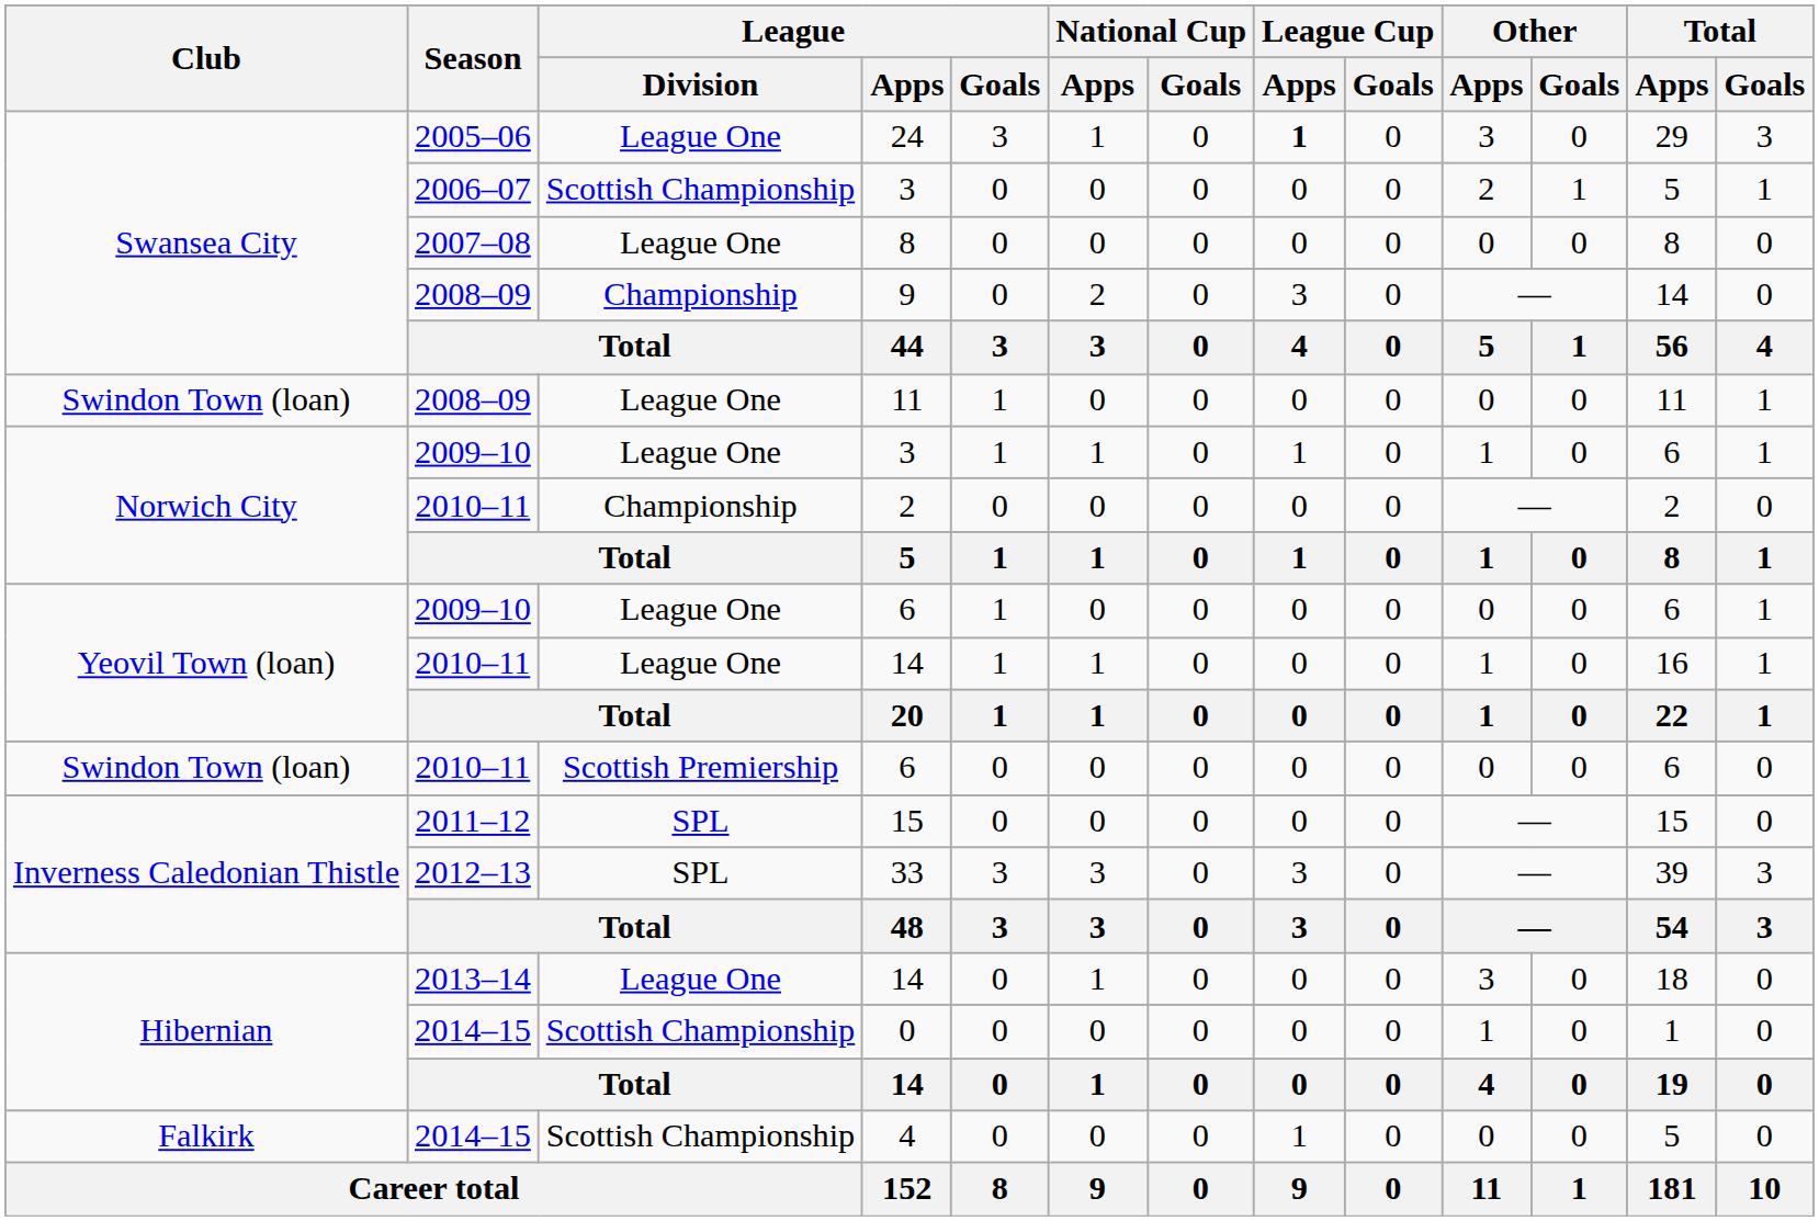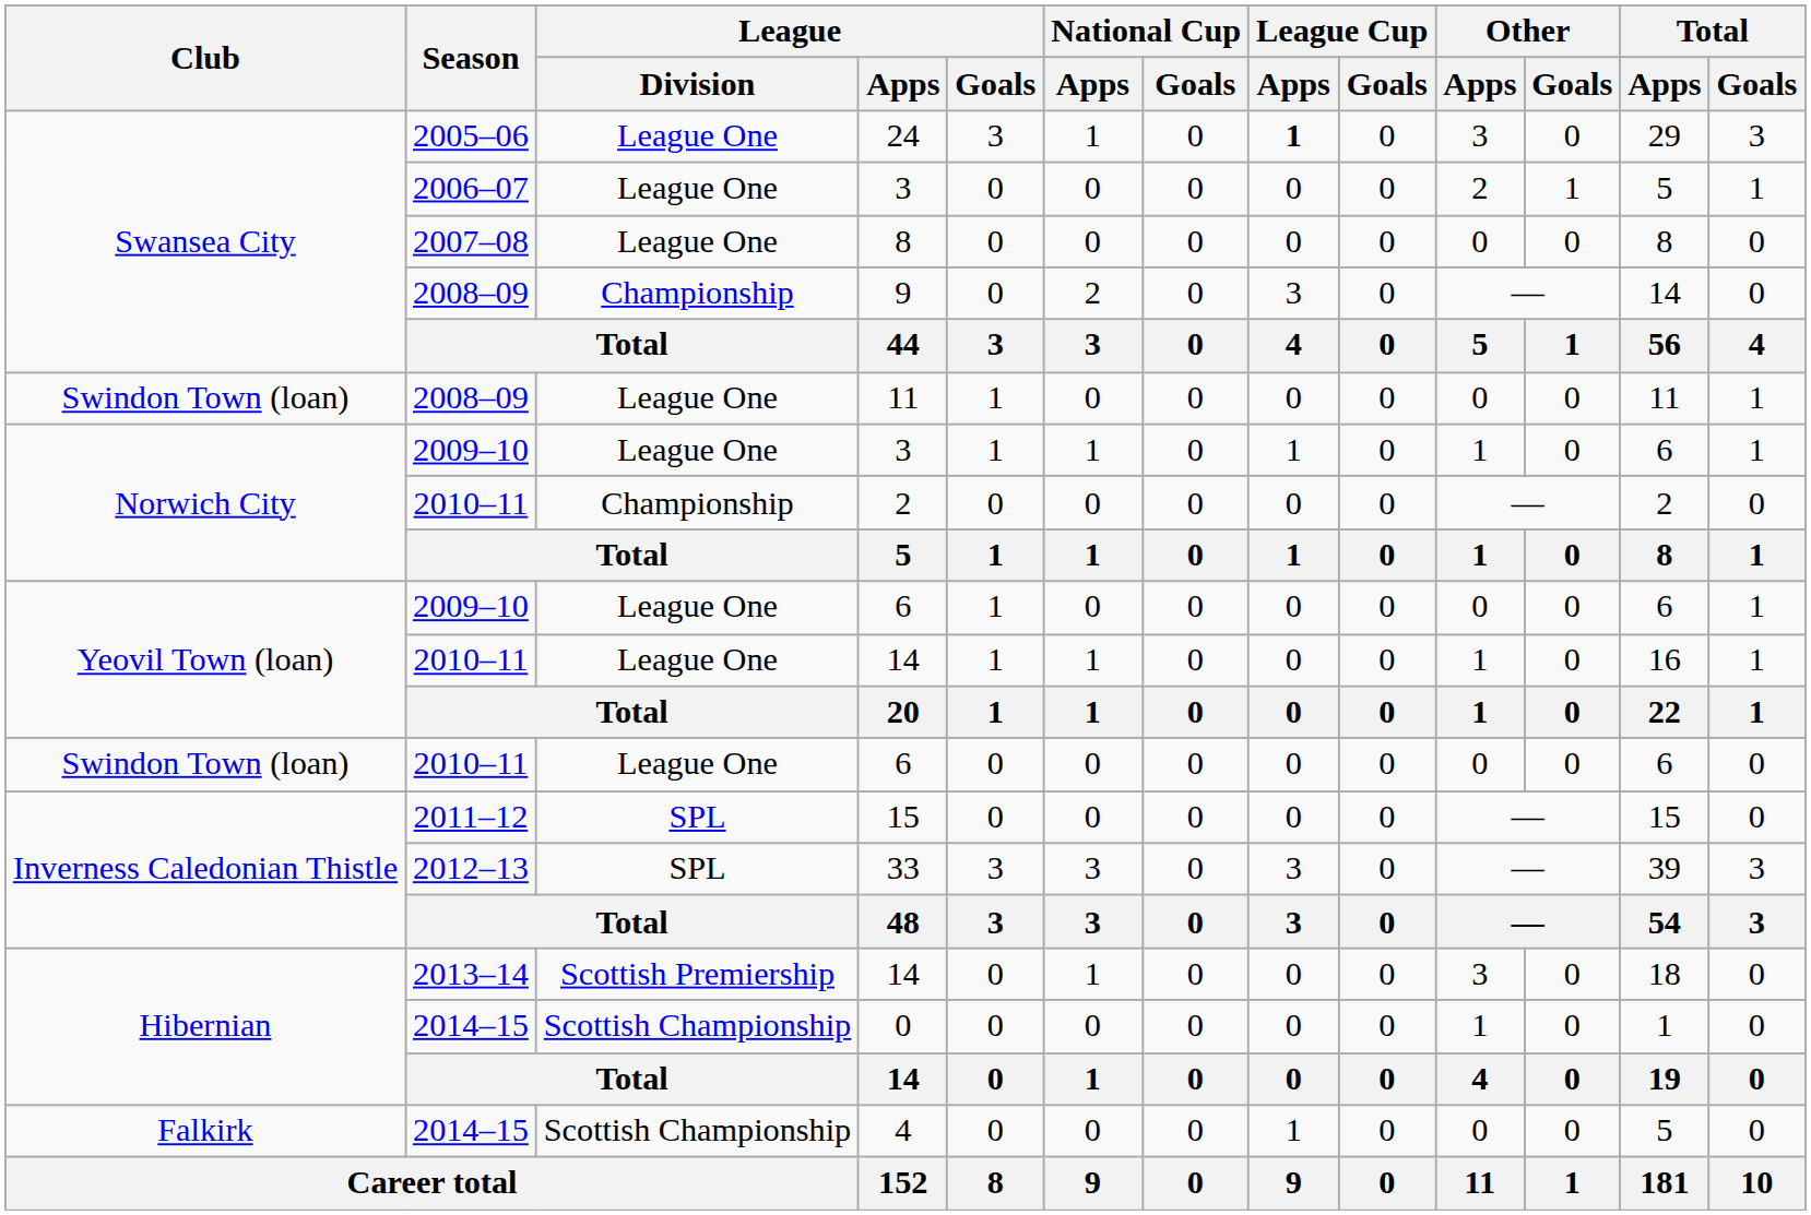 <table class=wikitable style="text-align: center;">
 <tr>
 <th rowspan=2>Club</th>
 <th rowspan=2>Season</th>
 <th colspan=3>League</th>
 <th colspan=2>National Cup</th>
 <th colspan=2>League Cup</th>
 <th colspan=2>Other</th>
 <th colspan=2>Total</th>
 </tr>
 <tr>
 <th>Division</th>
 <th>Apps</th>
 <th>Goals</th>
 <th>Apps</th>
 <th>Goals</th>
 <th>Apps</th>
 <th>Goals</th>
 <th>Apps</th>
 <th>Goals</th>
 <th>Apps</th>
 <th>Goals</th>
 </tr>
 <tr>
 <td rowspan=5><a href='#'>Swansea City</a></td>
 <td><a href='#'>2005–06</a></td>
 <td><a href='#'>League One</a></td>
 <td>24</td>
 <td>3</td>
 <td>1</td>
 <td>0</td>
 <td><strong>1</strong></td>
 <td>0</td>
 <td>3</td>
 <td>0</td>
 <td>29</td>
 <td>3</td>
 </tr>
 <tr>
 <td><a href='#'>2006–07</a></td>
-<td><a href='#'>Scottish Championship</a></td>
+<td>League One</td>
 <td>3</td>
 <td>0</td>
 <td>0</td>
 <td>0</td>
 <td>0</td>
 <td>0</td>
 <td>2</td>
 <td>1</td>
 <td>5</td>
 <td>1</td>
 </tr>
 <tr>
 <td><a href='#'>2007–08</a></td>
 <td>League One</td>
 <td>8</td>
 <td>0</td>
 <td>0</td>
 <td>0</td>
 <td>0</td>
 <td>0</td>
 <td>0</td>
 <td>0</td>
 <td>8</td>
 <td>0</td>
 </tr>
 <tr>
 <td><a href='#'>2008–09</a></td>
 <td><a href='#'>Championship</a></td>
 <td>9</td>
 <td>0</td>
 <td>2</td>
 <td>0</td>
 <td>3</td>
 <td>0</td>
 <td colspan="2">—</td>
 <td>14</td>
 <td>0</td>
 </tr>
 <tr>
 <th colspan=2>Total</th>
 <th>44</th>
 <th>3</th>
 <th>3</th>
 <th>0</th>
 <th>4</th>
 <th>0</th>
 <th>5</th>
 <th>1</th>
 <th>56</th>
 <th>4</th>
 </tr>
 <tr>
 <td><a href='#'>Swindon Town</a> (loan)</td>
 <td><a href='#'>2008–09</a></td>
 <td>League One</td>
 <td>11</td>
 <td>1</td>
 <td>0</td>
 <td>0</td>
 <td>0</td>
 <td>0</td>
 <td>0</td>
 <td>0</td>
 <td>11</td>
 <td>1</td>
 </tr>
 <tr>
 <td rowspan=3><a href='#'>Norwich City</a></td>
 <td><a href='#'>2009–10</a></td>
 <td>League One</td>
 <td>3</td>
 <td>1</td>
 <td>1</td>
 <td>0</td>
 <td>1</td>
 <td>0</td>
 <td>1</td>
 <td>0</td>
 <td>6</td>
 <td>1</td>
 </tr>
 <tr>
 <td><a href='#'>2010–11</a></td>
 <td>Championship</td>
 <td>2</td>
 <td>0</td>
 <td>0</td>
 <td>0</td>
 <td>0</td>
 <td>0</td>
 <td colspan="2">—</td>
 <td>2</td>
 <td>0</td>
 </tr>
 <tr>
 <th colspan=2>Total</th>
 <th>5</th>
 <th>1</th>
 <th>1</th>
 <th>0</th>
 <th>1</th>
 <th>0</th>
 <th>1</th>
 <th>0</th>
 <th>8</th>
 <th>1</th>
 </tr>
 <tr>
 <td rowspan=3><a href='#'>Yeovil Town</a> (loan)</td>
 <td><a href='#'>2009–10</a></td>
 <td>League One</td>
 <td>6</td>
 <td>1</td>
 <td>0</td>
 <td>0</td>
 <td>0</td>
 <td>0</td>
 <td>0</td>
 <td>0</td>
 <td>6</td>
 <td>1</td>
 </tr>
 <tr>
 <td><a href='#'>2010–11</a></td>
 <td>League One</td>
 <td>14</td>
 <td>1</td>
 <td>1</td>
 <td>0</td>
 <td>0</td>
 <td>0</td>
 <td>1</td>
 <td>0</td>
 <td>16</td>
 <td>1</td>
 </tr>
 <tr>
 <th colspan=2>Total</th>
 <th>20</th>
 <th>1</th>
 <th>1</th>
 <th>0</th>
 <th>0</th>
 <th>0</th>
 <th>1</th>
 <th>0</th>
 <th>22</th>
 <th>1</th>
 </tr>
 <tr>
 <td><a href='#'>Swindon Town</a> (loan)</td>
 <td><a href='#'>2010–11</a></td>
-<td><a href='#'>Scottish Premiership</a></td>
+<td>League One</td>
 <td>6</td>
 <td>0</td>
 <td>0</td>
 <td>0</td>
 <td>0</td>
 <td>0</td>
 <td>0</td>
 <td>0</td>
 <td>6</td>
 <td>0</td>
 </tr>
 <tr>
 <td rowspan=3><a href='#'>Inverness Caledonian Thistle</a></td>
 <td><a href='#'>2011–12</a></td>
 <td><a href='#'>SPL</a></td>
 <td>15</td>
 <td>0</td>
 <td>0</td>
 <td>0</td>
 <td>0</td>
 <td>0</td>
 <td colspan="2">—</td>
 <td>15</td>
 <td>0</td>
 </tr>
 <tr>
 <td><a href='#'>2012–13</a></td>
 <td>SPL</td>
 <td>33</td>
 <td>3</td>
 <td>3</td>
 <td>0</td>
 <td>3</td>
 <td>0</td>
 <td colspan="2">—</td>
 <td>39</td>
 <td>3</td>
 </tr>
 <tr>
 <th colspan=2>Total</th>
 <th>48</th>
 <th>3</th>
 <th>3</th>
 <th>0</th>
 <th>3</th>
 <th>0</th>
 <th colspan="2">—</th>
 <th>54</th>
 <th>3</th>
 </tr>
 <tr>
 <td rowspan=3><a href='#'>Hibernian</a></td>
 <td><a href='#'>2013–14</a></td>
-<td><a href='#'>League One</a></td>
+<td><a href='#'>Scottish Premiership</a></td>
 <td>14</td>
 <td>0</td>
 <td>1</td>
 <td>0</td>
 <td>0</td>
 <td>0</td>
 <td>3</td>
 <td>0</td>
 <td>18</td>
 <td>0</td>
 </tr>
 <tr>
 <td><a href='#'>2014–15</a></td>
 <td><a href='#'>Scottish Championship</a></td>
 <td>0</td>
 <td>0</td>
 <td>0</td>
 <td>0</td>
 <td>0</td>
 <td>0</td>
 <td>1</td>
 <td>0</td>
 <td>1</td>
 <td>0</td>
 </tr>
 <tr>
 <th colspan=2>Total</th>
 <th>14</th>
 <th>0</th>
 <th>1</th>
 <th>0</th>
 <th>0</th>
 <th>0</th>
 <th>4</th>
 <th>0</th>
 <th>19</th>
 <th>0</th>
 </tr>
 <tr>
 <td><a href='#'>Falkirk</a></td>
 <td><a href='#'>2014–15</a></td>
 <td>Scottish Championship</td>
 <td>4</td>
 <td>0</td>
 <td>0</td>
 <td>0</td>
 <td>1</td>
 <td>0</td>
 <td>0</td>
 <td>0</td>
 <td>5</td>
 <td>0</td>
 </tr>
 <tr>
 <th colspan=3>Career total</th>
 <th>152</th>
 <th>8</th>
 <th>9</th>
 <th>0</th>
 <th>9</th>
 <th>0</th>
 <th>11</th>
 <th>1</th>
 <th>181</th>
 <th>10</th>
 </tr>
 </table>
